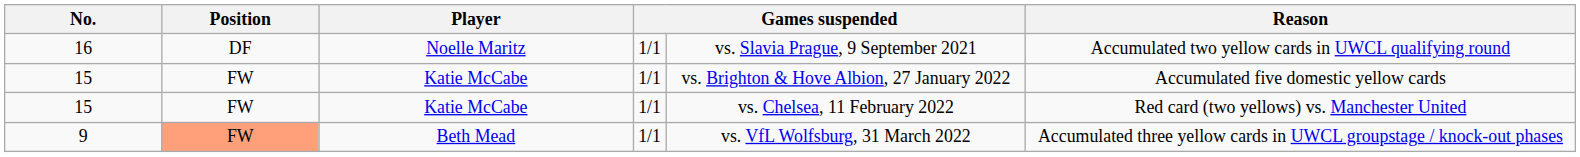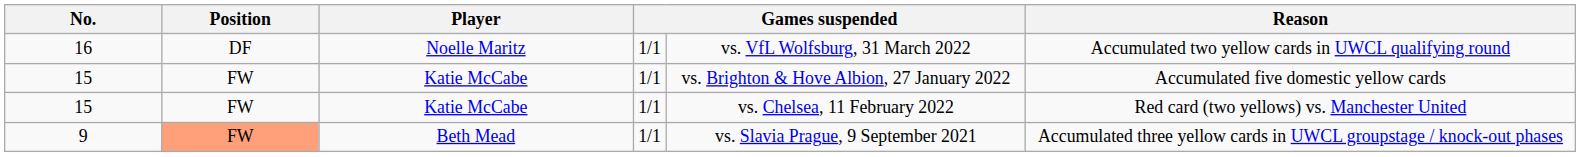 <table class="wikitable sortable" style="width:100%; text-align:center; font-size:85%; text-align:centre; max-width: 1200px">
 <tr>
 <th width="10%">No.</th>
 <th width="10%">Position</th>
 <th>Player</th>
 <th colspan="2" width="25%">Games suspended</th>
 <th width="35%">Reason</th>
 </tr>
 <tr>
 <td>16</td>
 <td>DF</td>
 <td> <a href='#'>Noelle Maritz</a></td>
 <td>1/1</td>
-<td>vs.  <a href='#'>Slavia Prague</a>, 9 September 2021</td>
+<td>vs.  <a href='#'>VfL Wolfsburg</a>, 31 March 2022</td>
 <td>Accumulated two yellow cards in <a href='#'>UWCL qualifying round</a></td>
 </tr>
 <tr>
 <td>15</td>
 <td>FW</td>
 <td> <a href='#'>Katie McCabe</a></td>
 <td>1/1</td>
 <td>vs. <a href='#'>Brighton & Hove Albion</a>, 27 January 2022</td>
 <td>Accumulated five domestic yellow cards</td>
 </tr>
 <tr>
 <td>15</td>
 <td>FW</td>
 <td> <a href='#'>Katie McCabe</a></td>
 <td>1/1</td>
 <td>vs. <a href='#'>Chelsea</a>, 11 February 2022</td>
 <td>Red card (two yellows) vs. <a href='#'>Manchester United</a></td>
 </tr>
 <tr>
 <td>9</td>
 <td style="background: lightsalmon;">FW</td>
 <td> <a href='#'>Beth Mead</a></td>
 <td>1/1</td>
-<td>vs.  <a href='#'>VfL Wolfsburg</a>, 31 March 2022</td>
+<td>vs.  <a href='#'>Slavia Prague</a>, 9 September 2021</td>
 <td>Accumulated three yellow cards in <a href='#'>UWCL groupstage / knock-out phases</a></td>
 </tr>
 </table>
